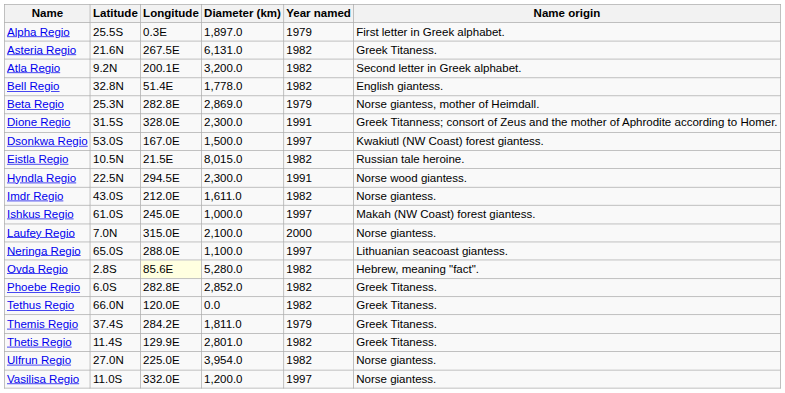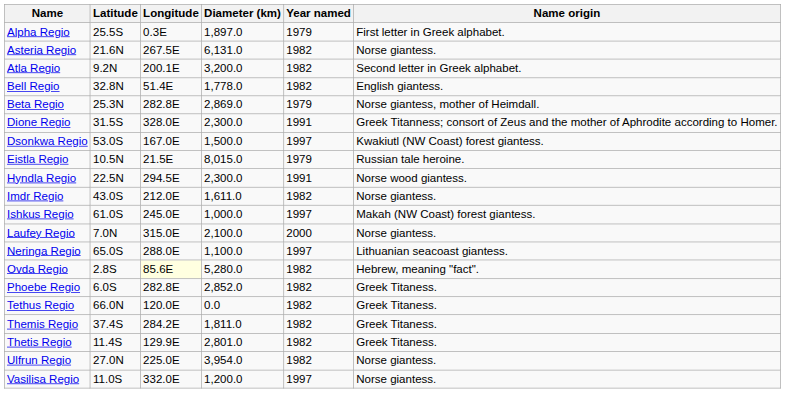 <table class="wikitable sortable">
 <tr>
 <th>Name</th>
 <th>Latitude</th>
 <th>Longitude</th>
 <th>Diameter (km)</th>
 <th>Year named</th>
 <th>Name origin</th>
 </tr>
 <tr>
 <td><a href='#'>Alpha Regio</a></td>
 <td>25.5S</td>
 <td>0.3E</td>
 <td>1,897.0</td>
 <td>1979</td>
 <td>First letter in Greek alphabet.</td>
 </tr>
 <tr>
 <td><a href='#'>Asteria Regio</a></td>
 <td>21.6N</td>
 <td>267.5E</td>
 <td>6,131.0</td>
 <td>1982</td>
-<td>Greek Titaness.</td>
+<td>Norse giantess.</td>
 </tr>
 <tr>
 <td><a href='#'>Atla Regio</a></td>
 <td>9.2N</td>
 <td>200.1E</td>
 <td>3,200.0</td>
 <td>1982</td>
 <td>Second letter in Greek alphabet.</td>
 </tr>
 <tr>
 <td><a href='#'>Bell Regio</a></td>
 <td>32.8N</td>
 <td>51.4E</td>
 <td>1,778.0</td>
 <td>1982</td>
 <td>English giantess.</td>
 </tr>
 <tr>
 <td><a href='#'>Beta Regio</a></td>
 <td>25.3N</td>
 <td>282.8E</td>
 <td>2,869.0</td>
 <td>1979</td>
 <td>Norse giantess, mother of Heimdall.</td>
 </tr>
 <tr>
 <td><a href='#'>Dione Regio</a></td>
 <td>31.5S</td>
 <td>328.0E</td>
 <td>2,300.0</td>
 <td>1991</td>
 <td>Greek Titanness; consort of Zeus and the mother of Aphrodite according to Homer.</td>
 </tr>
 <tr>
 <td><a href='#'>Dsonkwa Regio</a></td>
 <td>53.0S</td>
 <td>167.0E</td>
 <td>1,500.0</td>
 <td>1997</td>
 <td>Kwakiutl (NW Coast) forest giantess.</td>
 </tr>
 <tr>
 <td><a href='#'>Eistla Regio</a></td>
 <td>10.5N</td>
 <td>21.5E</td>
 <td>8,015.0</td>
-<td>1982</td>
+<td>1979</td>
 <td>Russian tale heroine.</td>
 </tr>
 <tr>
 <td><a href='#'>Hyndla Regio</a></td>
 <td>22.5N</td>
 <td>294.5E</td>
 <td>2,300.0</td>
 <td>1991</td>
 <td>Norse wood giantess.</td>
 </tr>
 <tr>
 <td><a href='#'>Imdr Regio</a></td>
 <td>43.0S</td>
 <td>212.0E</td>
 <td>1,611.0</td>
 <td>1982</td>
 <td>Norse giantess.</td>
 </tr>
 <tr>
 <td><a href='#'>Ishkus Regio</a></td>
 <td>61.0S</td>
 <td>245.0E</td>
 <td>1,000.0</td>
 <td>1997</td>
 <td>Makah (NW Coast) forest giantess.</td>
 </tr>
 <tr>
 <td><a href='#'>Laufey Regio</a></td>
 <td>7.0N</td>
 <td>315.0E</td>
 <td>2,100.0</td>
 <td>2000</td>
 <td>Norse giantess.</td>
 </tr>
 <tr>
 <td><a href='#'>Neringa Regio</a></td>
 <td>65.0S</td>
 <td>288.0E</td>
 <td>1,100.0</td>
 <td>1997</td>
 <td>Lithuanian seacoast giantess.</td>
 </tr>
 <tr>
 <td><a href='#'>Ovda Regio</a></td>
 <td>2.8S</td>
 <td style="background: lightyellow;">85.6E</td>
 <td>5,280.0</td>
 <td>1982</td>
 <td>Hebrew, meaning "fact".</td>
 </tr>
 <tr>
 <td><a href='#'>Phoebe Regio</a></td>
 <td>6.0S</td>
 <td>282.8E</td>
 <td>2,852.0</td>
 <td>1982</td>
 <td>Greek Titaness.</td>
 </tr>
 <tr>
 <td><a href='#'>Tethus Regio</a></td>
 <td>66.0N</td>
 <td>120.0E</td>
 <td>0.0</td>
 <td>1982</td>
 <td>Greek Titaness.</td>
 </tr>
 <tr>
 <td><a href='#'>Themis Regio</a></td>
 <td>37.4S</td>
 <td>284.2E</td>
 <td>1,811.0</td>
-<td>1979</td>
+<td>1982</td>
 <td>Greek Titaness.</td>
 </tr>
 <tr>
 <td><a href='#'>Thetis Regio</a></td>
 <td>11.4S</td>
 <td>129.9E</td>
 <td>2,801.0</td>
 <td>1982</td>
 <td>Greek Titaness.</td>
 </tr>
 <tr>
 <td><a href='#'>Ulfrun Regio</a></td>
 <td>27.0N</td>
 <td>225.0E</td>
 <td>3,954.0</td>
 <td>1982</td>
 <td>Norse giantess.</td>
 </tr>
 <tr>
 <td><a href='#'>Vasilisa Regio</a></td>
 <td>11.0S</td>
 <td>332.0E</td>
 <td>1,200.0</td>
 <td>1997</td>
 <td>Norse giantess.</td>
 </tr>
 </table>
